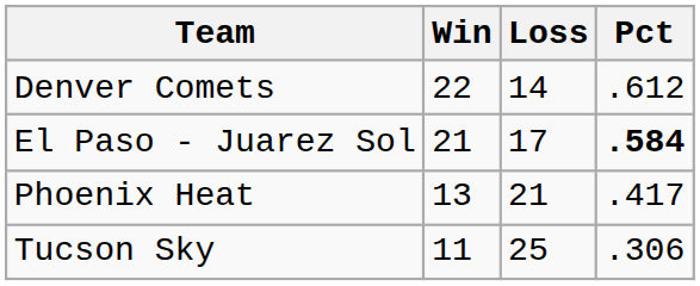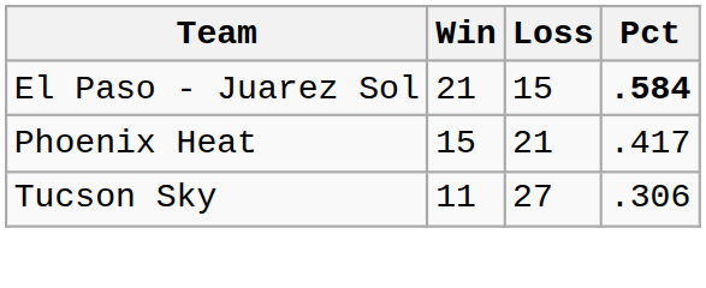 <table class="wikitable">
 <tr>
 <th>Team</th>
 <th>Win</th>
 <th>Loss</th>
 <th>Pct</th>
 </tr>
 <tr>
-<td>Denver Comets</td>
-<td>22</td>
-<td>14</td>
-<td>.612</td>
-</tr>
-<tr>
 <td>El Paso - Juarez Sol</td>
 <td>21</td>
-<td>17</td>
+<td>15</td>
 <td><strong>.584</strong></td>
 </tr>
 <tr>
 <td>Phoenix Heat</td>
-<td>13</td>
+<td>15</td>
 <td>21</td>
 <td>.417</td>
 </tr>
 <tr>
 <td>Tucson Sky</td>
 <td>11</td>
-<td>25</td>
+<td>27</td>
 <td>.306</td>
 </tr>
 </table>
